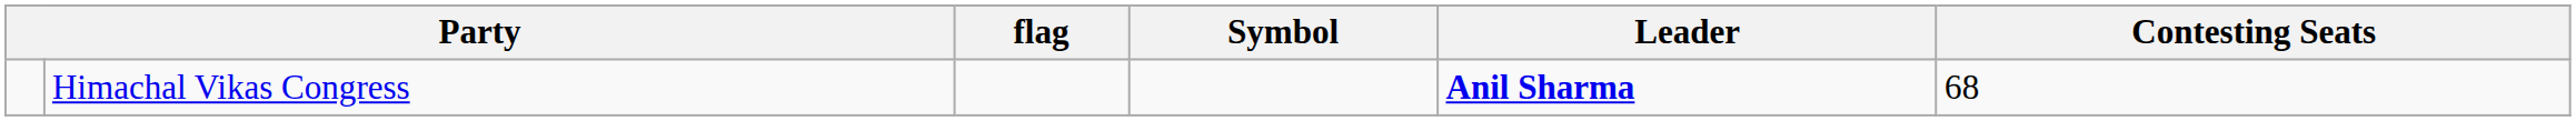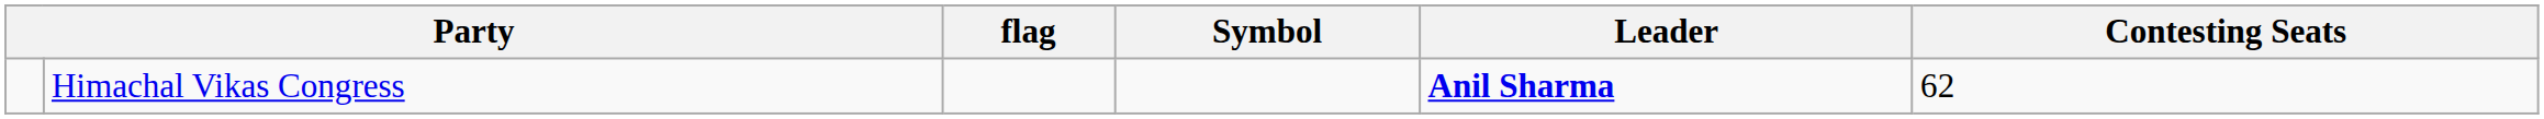 <table class="wikitable" width="60%">
 <tr>
 <th colspan="2">Party</th>
 <th>flag</th>
 <th>Symbol</th>
 <th>Leader</th>
 <th>Contesting Seats</th>
 </tr>
 <tr>
 <td></td>
 <td><a href='#'>Himachal Vikas Congress</a></td>
 <td></td>
 <td></td>
 <td><strong><a href='#'>Anil Sharma</a></strong></td>
-<td>68</td>
+<td>62</td>
 </tr>
 </table>
